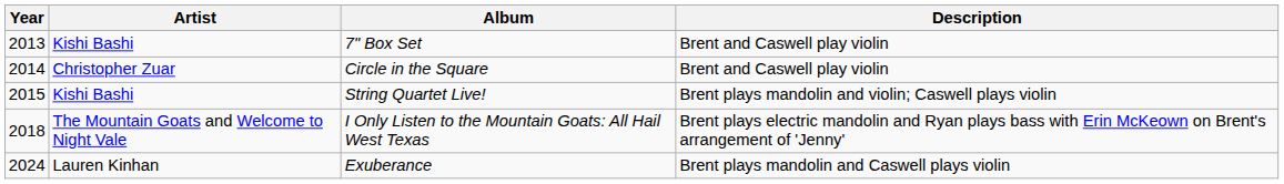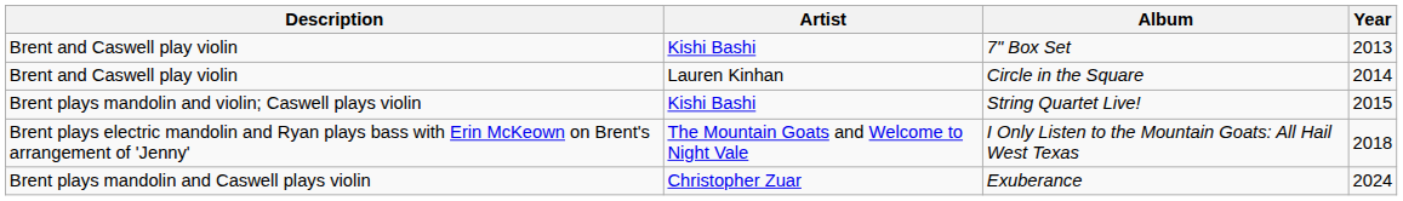 <table class="wikitable">
 <tr>
-<th>Year</th>
+<th>Description</th>
 <th>Artist</th>
 <th>Album</th>
-<th>Description</th>
+<th>Year</th>
 </tr>
 <tr>
-<td>2013</td>
+<td>Brent and Caswell play violin</td>
 <td><a href='#'>Kishi Bashi</a></td>
 <td><em>7" Box Set</em></td>
-<td>Brent and Caswell play violin</td>
+<td>2013</td>
 </tr>
 <tr>
+<td>Brent and Caswell play violin</td>
+<td>Lauren Kinhan</td>
+<td><em>Circle in the Square</em></td>
 <td>2014</td>
-<td><a href='#'>Christopher Zuar</a></td>
-<td><em>Circle in the Square</em></td>
-<td>Brent and Caswell play violin</td>
 </tr>
 <tr>
-<td>2015</td>
+<td>Brent plays mandolin and violin; Caswell plays violin</td>
 <td><a href='#'>Kishi Bashi</a></td>
 <td><em>String Quartet Live!</em></td>
-<td>Brent plays mandolin and violin; Caswell plays violin</td>
+<td>2015</td>
 </tr>
 <tr>
-<td>2018</td>
+<td>Brent plays electric mandolin and Ryan plays bass with <a href='#'>Erin McKeown</a> on Brent's arrangement of 'Jenny'</td>
 <td><a href='#'>The Mountain Goats</a> and <a href='#'>Welcome to Night Vale</a></td>
 <td><em>I Only Listen to the Mountain Goats: All Hail West Texas</em></td>
-<td>Brent plays electric mandolin and Ryan plays bass with <a href='#'>Erin McKeown</a> on Brent's arrangement of 'Jenny'</td>
+<td>2018</td>
 </tr>
 <tr>
+<td>Brent plays mandolin and Caswell plays violin</td>
+<td><a href='#'>Christopher Zuar</a></td>
+<td><em>Exuberance</em></td>
 <td>2024</td>
-<td>Lauren Kinhan</td>
-<td><em>Exuberance</em></td>
-<td>Brent plays mandolin and Caswell plays violin</td>
 </tr>
 </table>
